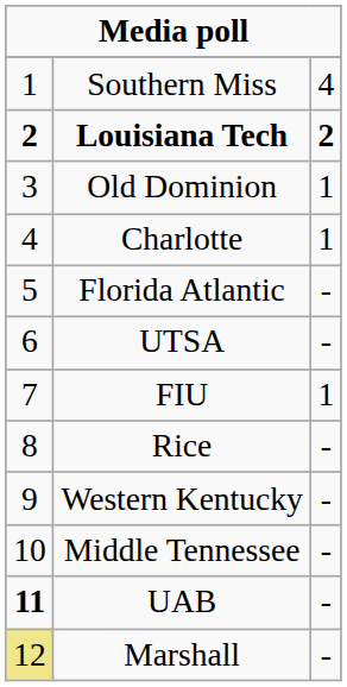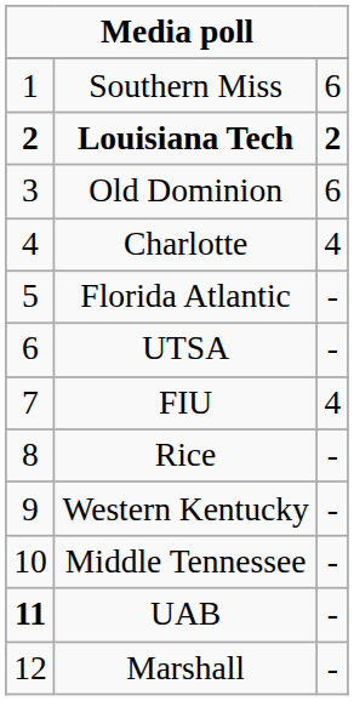 <table class="wikitable">
 <tr align="center">
 <td align="center" Colspan="3"><strong>Media poll</strong></td>
 </tr>
 <tr align="center">
 </tr>
 <tr align="center">
 <td>1</td>
 <td>Southern Miss</td>
-<td>4</td>
+<td>6</td>
 </tr>
 <tr align="center">
 <td><strong>2</strong></td>
 <td><strong>Louisiana Tech</strong></td>
 <td><strong>2</strong></td>
 </tr>
 <tr align="center">
 <td>3</td>
 <td>Old Dominion</td>
-<td>1</td>
+<td>6</td>
 </tr>
 <tr align="center">
 <td>4</td>
 <td>Charlotte</td>
-<td>1</td>
+<td>4</td>
 </tr>
 <tr align="center">
 <td>5</td>
 <td>Florida Atlantic</td>
 <td>-</td>
 </tr>
 <tr align="center">
 <td>6</td>
 <td>UTSA</td>
 <td>-</td>
 </tr>
 <tr align="center">
 <td>7</td>
 <td>FIU</td>
-<td>1</td>
+<td>4</td>
 </tr>
 <tr align="center">
 <td>8</td>
 <td>Rice</td>
 <td>-</td>
 </tr>
 <tr align="center">
 <td>9</td>
 <td>Western Kentucky</td>
 <td>-</td>
 </tr>
 <tr align="center">
 <td>10</td>
 <td>Middle Tennessee</td>
 <td>-</td>
 </tr>
 <tr align="center">
 <td><strong>11</strong></td>
 <td>UAB</td>
 <td>-</td>
 </tr>
 <tr align="center">
-<td style="background: khaki;">12</td>
+<td>12</td>
 <td>Marshall</td>
 <td>-</td>
 </tr>
 </table>
